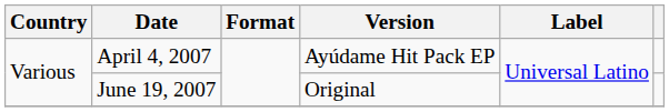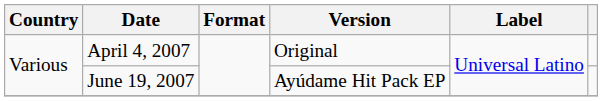 <table class="wikitable plainrowheaders" border="1">
 <tr>
 <th scope="col">Country</th>
 <th scope="col">Date</th>
 <th scope="col">Format</th>
 <th scope="col">Version</th>
 <th scope="col">Label</th>
 <th scope="col"></th>
 </tr>
 <tr>
 <td rowspan="2">Various</td>
 <td>April 4, 2007</td>
 <td rowspan="2"></td>
-<td>Ayúdame Hit Pack EP</td>
+<td>Original</td>
 <td rowspan="2"><a href='#'>Universal Latino</a></td>
 <td align="center"></td>
 </tr>
 <tr>
 <td>June 19, 2007</td>
-<td>Original</td>
+<td>Ayúdame Hit Pack EP</td>
 <td align="center"></td>
 </tr>
 <tr>
 </tr>
 </table>
